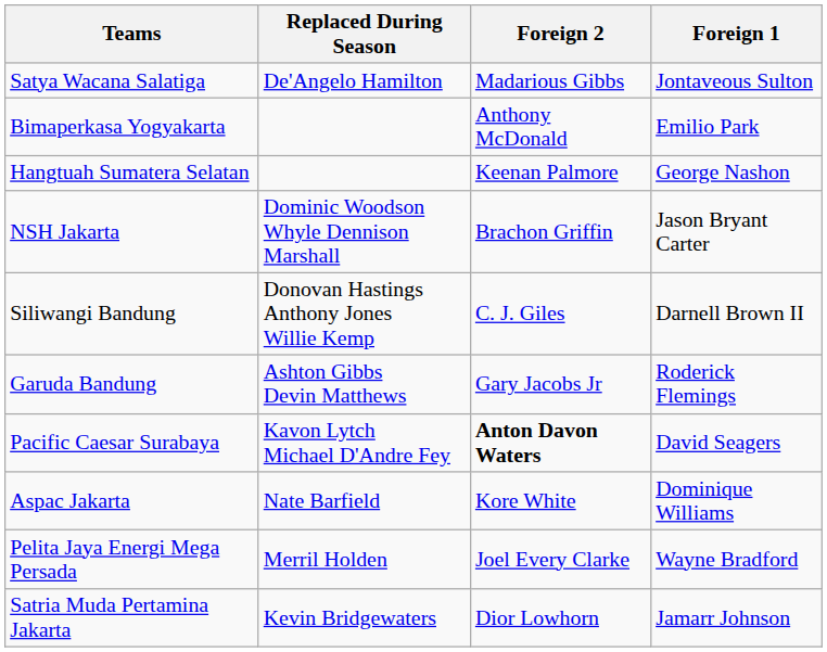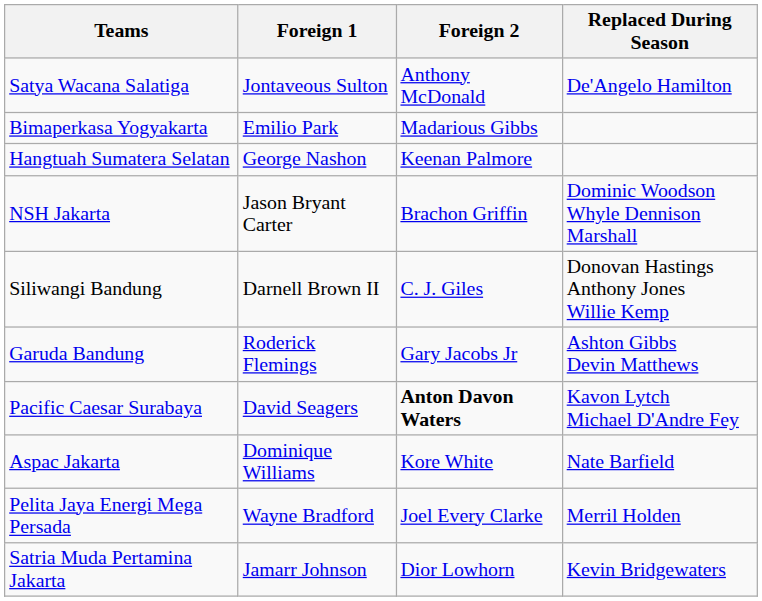 <table class="wikitable sortable">
 <tr>
 <th>Teams</th>
+<th>Foreign 1</th>
+<th>Foreign 2</th>
 <th><strong>Replaced During Season</strong></th>
-<th>Foreign 2</th>
-<th>Foreign 1</th>
 </tr>
 <tr>
 <td><a href='#'>Satya Wacana Salatiga</a></td>
+<td> <a href='#'>Jontaveous Sulton</a></td>
+<td> <a href='#'>Anthony McDonald</a></td>
 <td> <a href='#'>De'Angelo Hamilton</a></td>
-<td> <a href='#'>Madarious Gibbs</a></td>
-<td> <a href='#'>Jontaveous Sulton</a></td>
 </tr>
 <tr>
 <td><a href='#'>Bimaperkasa Yogyakarta</a></td>
+<td> <a href='#'>Emilio Park</a></td>
+<td> <a href='#'>Madarious Gibbs</a></td>
 <td></td>
-<td> <a href='#'>Anthony McDonald</a></td>
-<td> <a href='#'>Emilio Park</a></td>
 </tr>
 <tr>
 <td><a href='#'>Hangtuah Sumatera Selatan</a></td>
+<td> <a href='#'>George Nashon</a></td>
+<td> <a href='#'>Keenan Palmore</a></td>
 <td></td>
-<td> <a href='#'>Keenan Palmore</a></td>
-<td> <a href='#'>George Nashon</a></td>
 </tr>
 <tr>
 <td><a href='#'>NSH Jakarta</a></td>
+<td> Jason Bryant Carter</td>
+<td> <a href='#'>Brachon Griffin</a></td>
 <td> <a href='#'>Dominic Woodson</a><br> <a href='#'>Whyle Dennison Marshall</a></td>
-<td> <a href='#'>Brachon Griffin</a></td>
-<td> Jason Bryant Carter</td>
 </tr>
 <tr>
 <td>Siliwangi Bandung</td>
+<td> Darnell Brown II</td>
+<td> <a href='#'>C. J. Giles</a></td>
 <td> Donovan Hastings<br> Anthony Jones<br> <a href='#'>Willie Kemp</a></td>
-<td> <a href='#'>C. J. Giles</a></td>
-<td> Darnell Brown II</td>
 </tr>
 <tr>
 <td><a href='#'>Garuda Bandung</a></td>
+<td> <a href='#'>Roderick Flemings</a></td>
+<td> <a href='#'>Gary Jacobs Jr</a></td>
 <td> <a href='#'>Ashton Gibbs</a><br> <a href='#'>Devin Matthews</a></td>
-<td> <a href='#'>Gary Jacobs Jr</a></td>
-<td> <a href='#'>Roderick Flemings</a></td>
 </tr>
 <tr>
 <td><a href='#'>Pacific Caesar Surabaya</a></td>
+<td> <a href='#'>David Seagers</a></td>
+<td><strong> Anton Davon Waters</strong></td>
 <td> <a href='#'>Kavon Lytch</a><br> <a href='#'>Michael D'Andre Fey</a></td>
-<td><strong> Anton Davon Waters</strong></td>
-<td> <a href='#'>David Seagers</a></td>
 </tr>
 <tr>
 <td><a href='#'>Aspac Jakarta</a></td>
+<td> <a href='#'>Dominique Williams</a></td>
+<td> <a href='#'>Kore White</a></td>
 <td> <a href='#'>Nate Barfield</a></td>
-<td> <a href='#'>Kore White</a></td>
-<td> <a href='#'>Dominique Williams</a></td>
 </tr>
 <tr>
 <td><a href='#'>Pelita Jaya Energi Mega Persada</a></td>
+<td> <a href='#'>Wayne Bradford</a></td>
+<td> <a href='#'>Joel Every Clarke</a></td>
 <td> <a href='#'>Merril Holden</a></td>
-<td> <a href='#'>Joel Every Clarke</a></td>
-<td> <a href='#'>Wayne Bradford</a></td>
 </tr>
 <tr>
 <td><a href='#'>Satria Muda Pertamina Jakarta</a></td>
+<td>  <a href='#'>Jamarr Johnson</a></td>
+<td> <a href='#'>Dior Lowhorn</a></td>
 <td> <a href='#'>Kevin Bridgewaters</a></td>
-<td> <a href='#'>Dior Lowhorn</a></td>
-<td>  <a href='#'>Jamarr Johnson</a></td>
 </tr>
 </table>
